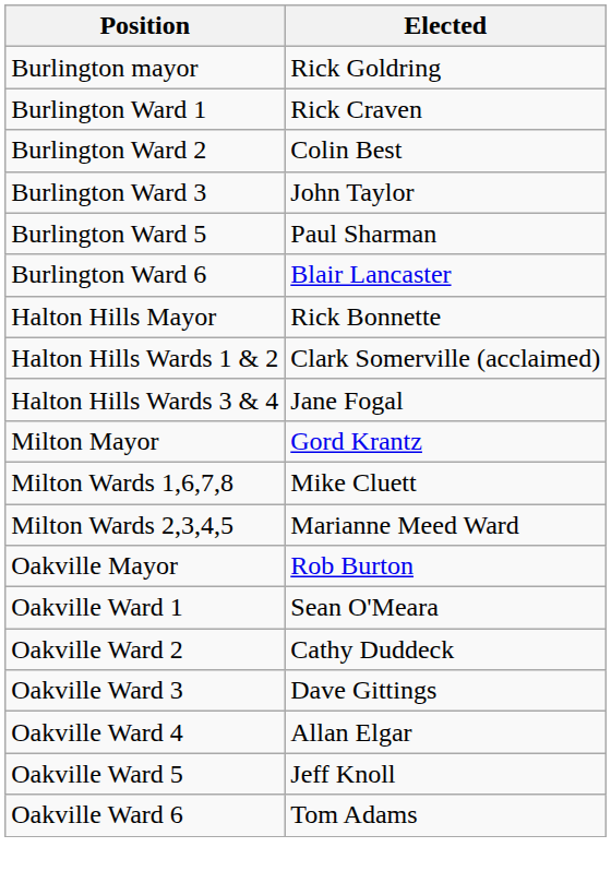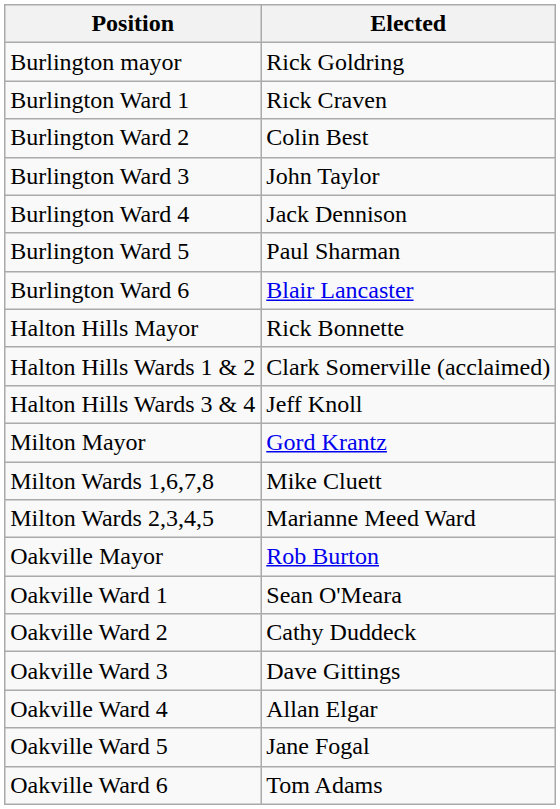 <table class="wikitable">
 <tr>
 <th>Position</th>
 <th>Elected</th>
 </tr>
 <tr>
 <td>Burlington mayor</td>
 <td>Rick Goldring</td>
 </tr>
 <tr>
 <td>Burlington Ward 1</td>
 <td>Rick Craven</td>
 </tr>
 <tr>
 <td>Burlington Ward 2</td>
 <td>Colin Best</td>
 </tr>
 <tr>
 <td>Burlington Ward 3</td>
 <td>John Taylor</td>
 </tr>
 <tr>
+<td>Burlington Ward 4</td>
+<td>Jack Dennison</td>
+</tr>
+<tr>
 <td>Burlington Ward 5</td>
 <td>Paul Sharman</td>
 </tr>
 <tr>
 <td>Burlington Ward 6</td>
 <td><a href='#'>Blair Lancaster</a></td>
 </tr>
 <tr>
 <td>Halton Hills Mayor</td>
 <td>Rick Bonnette</td>
 </tr>
 <tr>
 <td>Halton Hills Wards 1 & 2</td>
 <td>Clark Somerville (acclaimed)</td>
 </tr>
 <tr>
 <td>Halton Hills Wards 3  & 4</td>
-<td>Jane Fogal</td>
+<td>Jeff Knoll</td>
 </tr>
 <tr>
 <td>Milton Mayor</td>
 <td><a href='#'>Gord Krantz</a></td>
 </tr>
 <tr>
 <td>Milton Wards 1,6,7,8</td>
 <td>Mike Cluett</td>
 </tr>
 <tr>
 <td>Milton Wards 2,3,4,5</td>
 <td>Marianne Meed Ward</td>
 </tr>
 <tr>
 <td>Oakville Mayor</td>
 <td><a href='#'>Rob Burton</a></td>
 </tr>
 <tr>
 <td>Oakville Ward 1</td>
 <td>Sean O'Meara</td>
 </tr>
 <tr>
 <td>Oakville Ward 2</td>
 <td>Cathy Duddeck</td>
 </tr>
 <tr>
 <td>Oakville Ward 3</td>
 <td>Dave Gittings</td>
 </tr>
 <tr>
 <td>Oakville Ward 4</td>
 <td>Allan Elgar</td>
 </tr>
 <tr>
 <td>Oakville Ward 5</td>
-<td>Jeff Knoll</td>
+<td>Jane Fogal</td>
 </tr>
 <tr>
 <td>Oakville Ward 6</td>
 <td>Tom Adams</td>
 </tr>
 </table>
